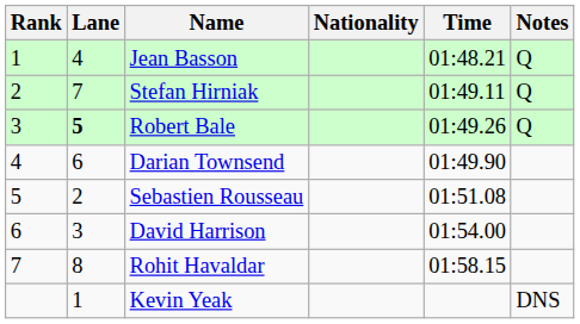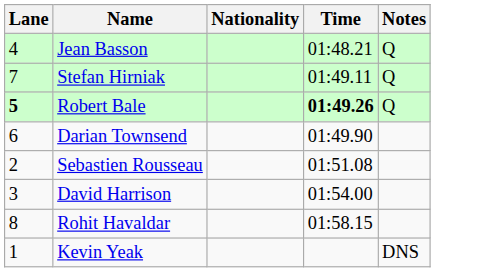 <table class="wikitable">
 <tr>
-<th>Rank</th>
 <th>Lane</th>
 <th>Name</th>
 <th>Nationality</th>
 <th>Time</th>
 <th>Notes</th>
 </tr>
 <tr bgcolor=ccffcc>
-<td>1</td>
 <td>4</td>
 <td><a href='#'>Jean Basson</a></td>
 <td></td>
 <td>01:48.21</td>
 <td>Q</td>
 </tr>
 <tr bgcolor=ccffcc>
-<td>2</td>
 <td>7</td>
 <td><a href='#'>Stefan Hirniak</a></td>
 <td></td>
 <td>01:49.11</td>
 <td>Q</td>
 </tr>
 <tr bgcolor=ccffcc>
-<td>3</td>
 <td><strong>5</strong></td>
 <td><a href='#'>Robert Bale</a></td>
 <td></td>
-<td>01:49.26</td>
+<td><strong>01:49.26</strong></td>
 <td>Q</td>
 </tr>
 <tr>
-<td>4</td>
 <td>6</td>
 <td><a href='#'>Darian Townsend</a></td>
 <td></td>
 <td>01:49.90</td>
 <td></td>
 </tr>
 <tr>
-<td>5</td>
 <td>2</td>
 <td><a href='#'>Sebastien Rousseau</a></td>
 <td></td>
 <td>01:51.08</td>
 <td></td>
 </tr>
 <tr>
-<td>6</td>
 <td>3</td>
 <td><a href='#'>David Harrison</a></td>
 <td></td>
 <td>01:54.00</td>
 <td></td>
 </tr>
 <tr>
-<td>7</td>
 <td>8</td>
 <td><a href='#'>Rohit Havaldar</a></td>
 <td></td>
 <td>01:58.15</td>
 <td></td>
 </tr>
 <tr>
-<td></td>
 <td>1</td>
 <td><a href='#'>Kevin Yeak</a></td>
 <td></td>
 <td></td>
 <td>DNS</td>
 </tr>
 </table>
